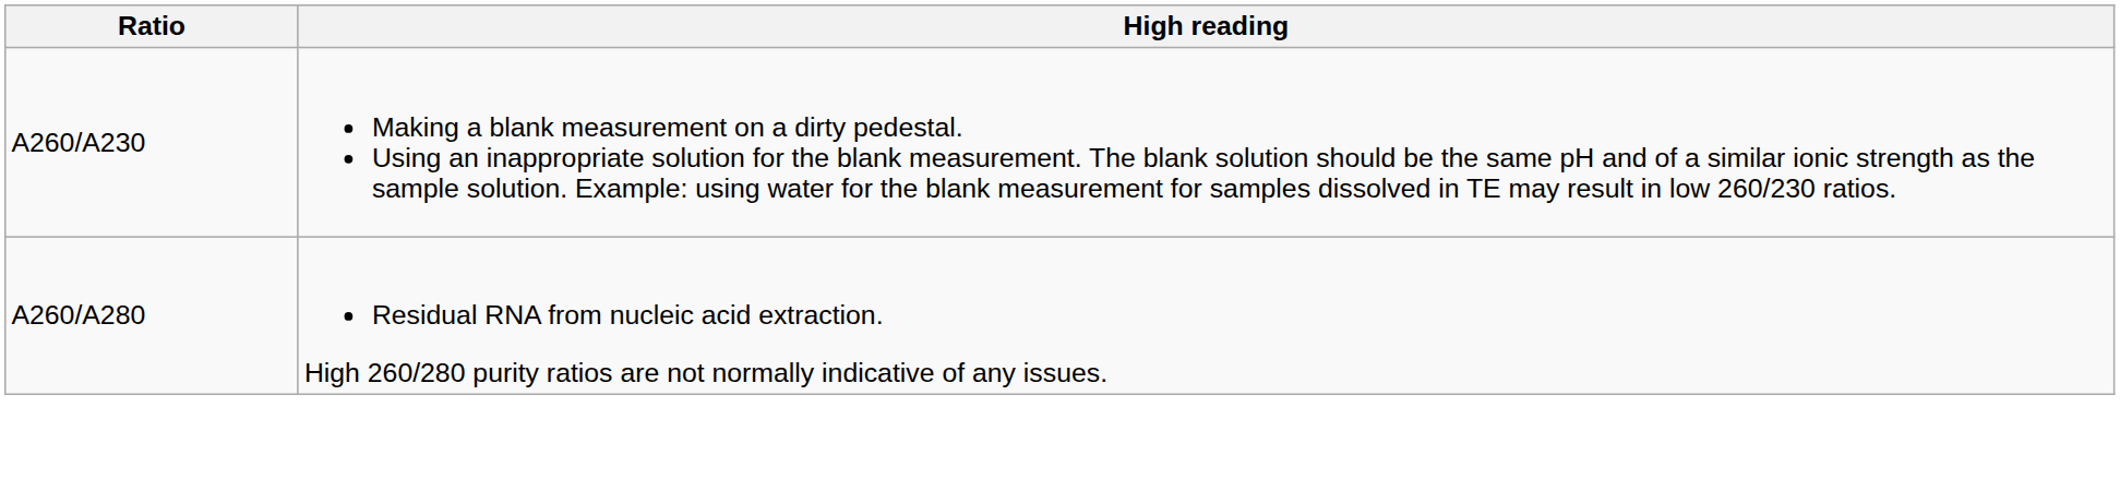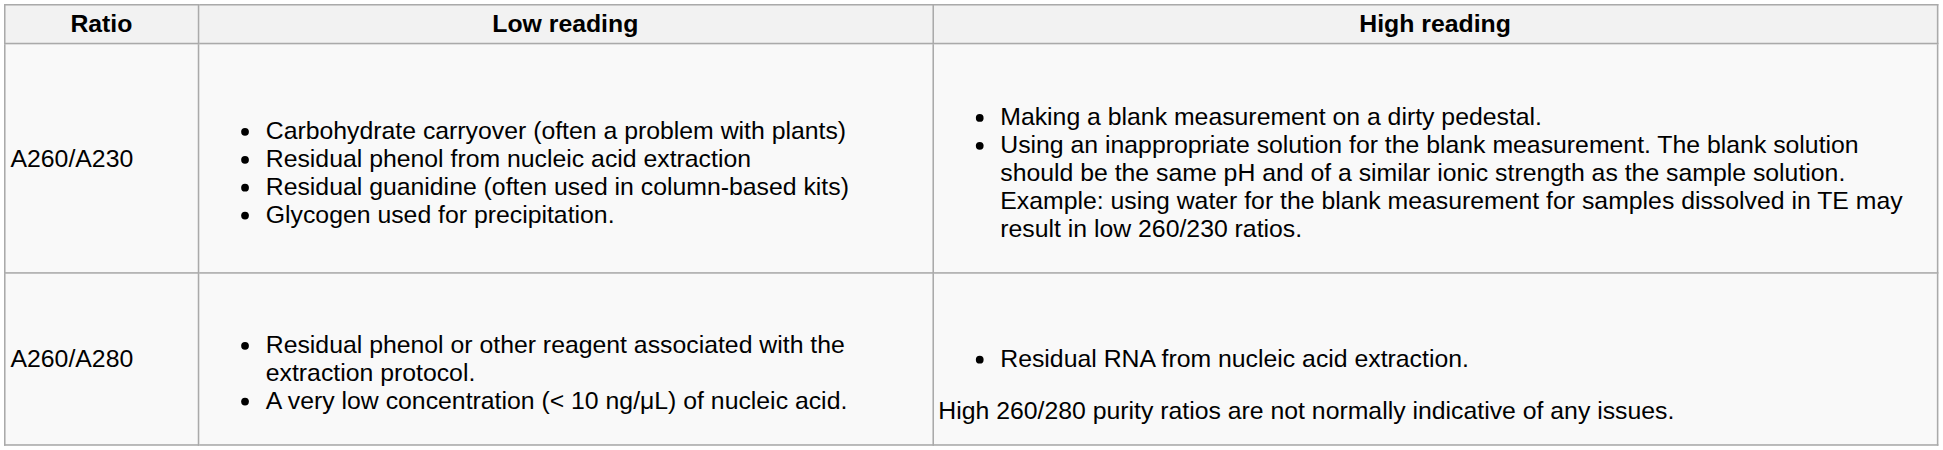 <table class="wikitable">
 <tr>
 <th scope="col" style="width:10%">Ratio</th>
+<th scope="col" style="width:38%">Low reading</th>
 <th scope="col" style="width:62%">High reading</th>
 </tr>
 <tr>
 <td>A260/A230</td>
+<td><br><ul><li>Carbohydrate carryover (often a problem with plants)</li><li>Residual phenol from nucleic acid extraction</li><li>Residual guanidine (often used in column-based kits)</li><li>Glycogen used for precipitation.</li></ul></td>
 <td><br><ul><li>Making a blank measurement on a dirty pedestal.</li><li>Using an inappropriate solution for the blank measurement. The blank solution should be the same pH and of a similar ionic strength as the sample solution. Example: using water for the blank measurement for samples dissolved in TE may result in low 260/230 ratios.</li></ul></td>
 </tr>
 <tr>
 <td>A260/A280</td>
+<td><br><ul><li>Residual phenol or other reagent associated with the extraction protocol.</li><li>A very low concentration (< 10 ng/μL) of nucleic acid.</li></ul></td>
 <td><br><ul><li>Residual RNA from nucleic acid extraction.</li></ul> High 260/280 purity ratios are not normally indicative of any issues.</td>
 </tr>
 </table>
